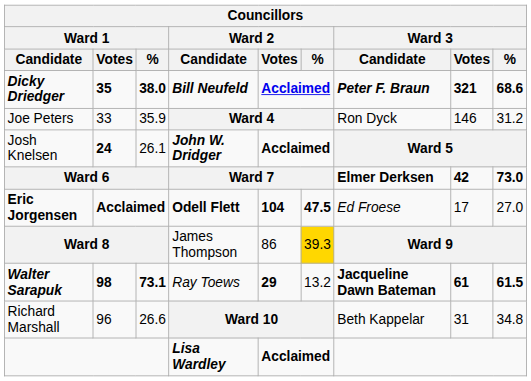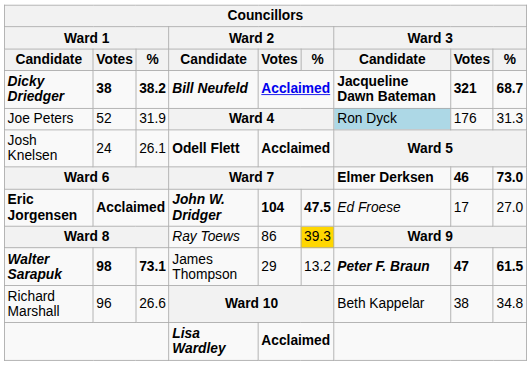 <table class="wikitable collapsible collapsed" align="right">
 <tr>
 <th colspan=9>Councillors</th>
 </tr>
 <tr>
 <th colspan=3>Ward 1</th>
 <th colspan=3>Ward 2</th>
 <th colspan=3>Ward 3</th>
 </tr>
 <tr>
 <th>Candidate</th>
 <th>Votes</th>
 <th>%</th>
 <th>Candidate</th>
 <th>Votes</th>
 <th>%</th>
 <th>Candidate</th>
 <th>Votes</th>
 <th>%</th>
 </tr>
 <tr>
 <td><strong><em>Dicky Driedger</em></strong></td>
-<td><strong>35</strong></td>
-<td><strong>38.0</strong></td>
+<td><strong>38</strong></td>
+<td><strong>38.2</strong></td>
 <td><strong><em>Bill Neufeld</em></strong></td>
 <td colspan=2><strong><a href='#'>Acclaimed</a></strong></td>
-<td><strong><em>Peter F. Braun</em></strong></td>
+<td><strong>Jacqueline Dawn Bateman</strong></td>
 <td><strong>321</strong></td>
-<td><strong>68.6</strong></td>
+<td><strong>68.7</strong></td>
 </tr>
 <tr>
 <td>Joe Peters</td>
-<td>33</td>
-<td>35.9</td>
+<td>52</td>
+<td>31.9</td>
 <th colspan=3>Ward 4</th>
-<td>Ron Dyck</td>
-<td>146</td>
-<td>31.2</td>
+<td style="background: lightblue;">Ron Dyck</td>
+<td>176</td>
+<td>31.3</td>
 </tr>
 <tr>
 <td>Josh Knelsen</td>
-<td><strong>24</strong></td>
+<td>24</td>
 <td>26.1</td>
-<td><strong><em>John W. Dridger</em></strong></td>
+<td><strong>Odell Flett</strong></td>
 <td colspan=2><strong>Acclaimed</strong></td>
 <th colspan=3>Ward 5</th>
 </tr>
 <tr>
 <th colspan=3>Ward 6</th>
 <th colspan=3>Ward 7</th>
 <td><strong>Elmer Derksen</strong></td>
-<td><strong>42</strong></td>
+<td><strong>46</strong></td>
 <td><strong>73.0</strong></td>
 </tr>
 <tr>
 <td><strong>Eric Jorgensen</strong></td>
 <td colspan=2><strong>Acclaimed</strong></td>
-<td><strong>Odell Flett</strong></td>
+<td><strong><em>John W. Dridger</em></strong></td>
 <td><strong>104</strong></td>
 <td><strong>47.5</strong></td>
 <td><em>Ed Froese</em></td>
 <td>17</td>
 <td>27.0</td>
 </tr>
 <tr>
 <th colspan=3>Ward 8</th>
-<td>James Thompson</td>
+<td><em>Ray Toews</em></td>
 <td>86</td>
 <td style="background: gold;">39.3</td>
 <th colspan=3>Ward 9</th>
 </tr>
 <tr>
 <td><strong><em>Walter Sarapuk</em></strong></td>
 <td><strong>98</strong></td>
 <td><strong>73.1</strong></td>
-<td><em>Ray Toews</em></td>
-<td><strong>29</strong></td>
+<td>James Thompson</td>
+<td>29</td>
 <td>13.2</td>
-<td><strong>Jacqueline Dawn Bateman</strong></td>
-<td><strong>61</strong></td>
+<td><strong><em>Peter F. Braun</em></strong></td>
+<td><strong>47</strong></td>
 <td><strong>61.5</strong></td>
 </tr>
 <tr>
 <td>Richard Marshall</td>
 <td>96</td>
 <td>26.6</td>
 <th colspan=3>Ward 10</th>
 <td>Beth Kappelar</td>
-<td>31</td>
+<td>38</td>
 <td>34.8</td>
 </tr>
 <tr>
 <td colspan=3></td>
 <td><strong><em>Lisa Wardley</em></strong></td>
 <td colspan=2><strong>Acclaimed</strong></td>
 </tr>
 </table>
